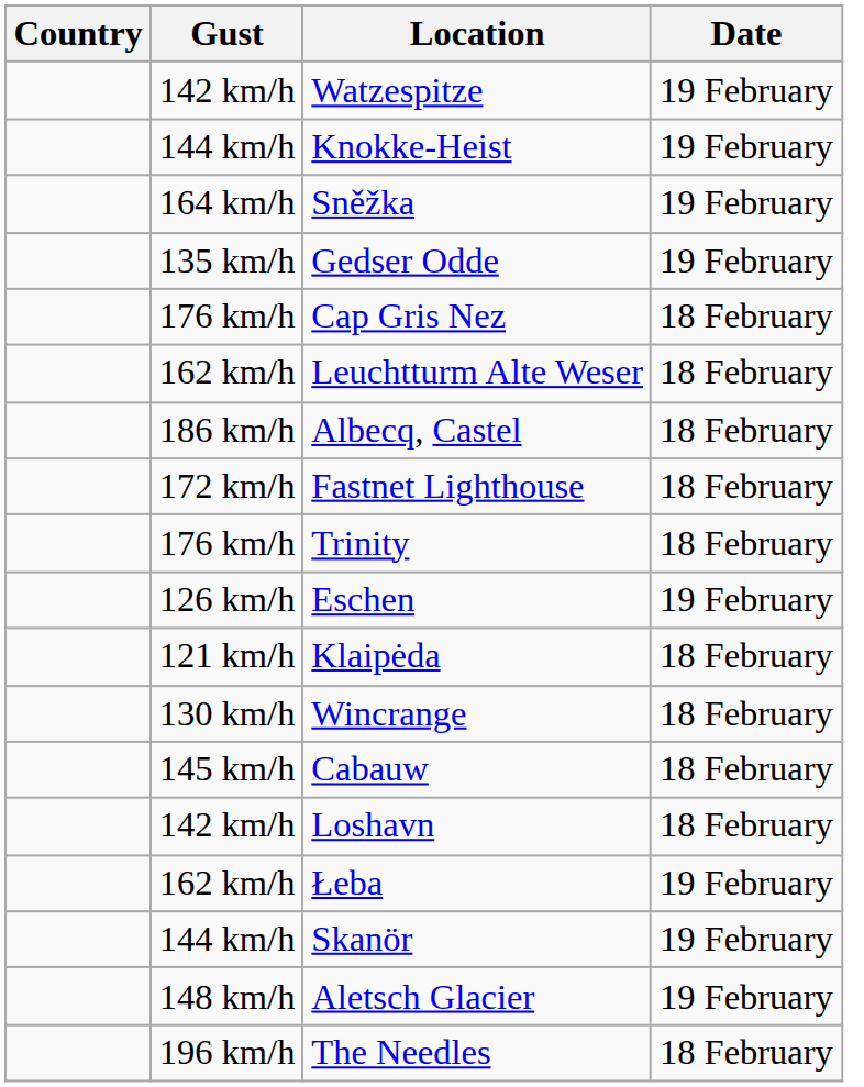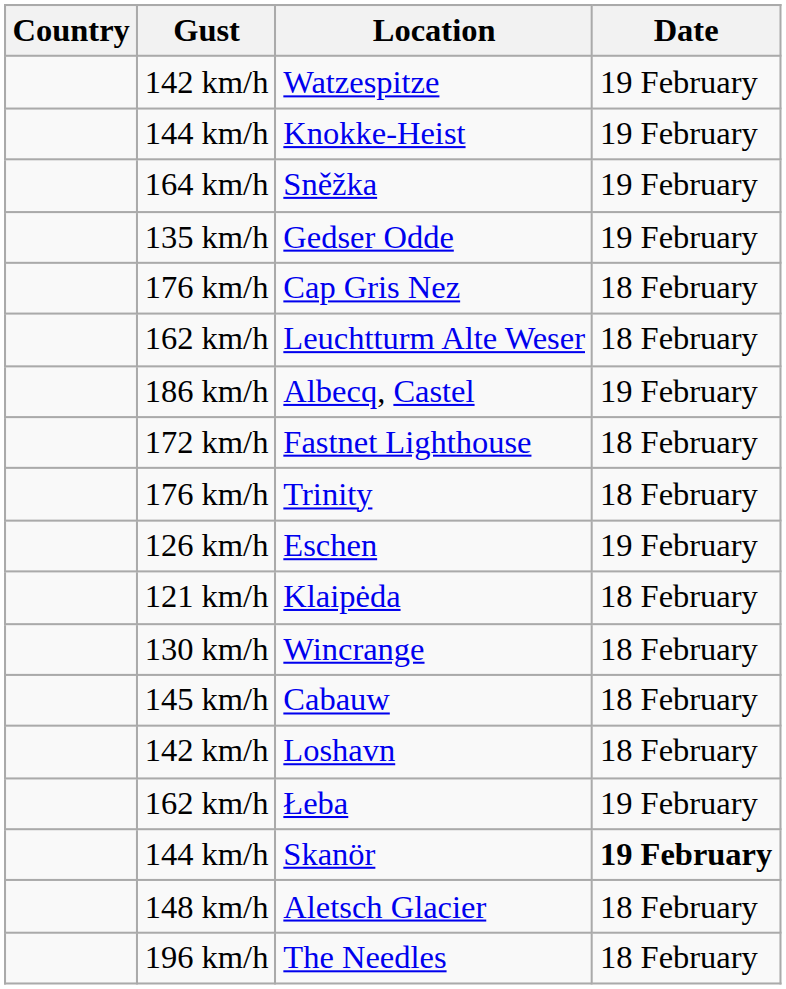 <table class="wikitable sortable">
 <tr>
 <th>Country</th>
 <th>Gust</th>
 <th>Location</th>
 <th>Date</th>
 </tr>
 <tr>
 <td></td>
 <td>142 km/h</td>
 <td><a href='#'>Watzespitze</a></td>
 <td>19 February</td>
 </tr>
 <tr>
 <td></td>
 <td>144 km/h</td>
 <td><a href='#'>Knokke-Heist</a></td>
 <td>19 February</td>
 </tr>
 <tr>
 <td></td>
 <td>164 km/h</td>
 <td><a href='#'>Sněžka</a></td>
 <td>19 February</td>
 </tr>
 <tr>
 <td></td>
 <td>135 km/h</td>
 <td><a href='#'>Gedser Odde</a></td>
 <td>19 February</td>
 </tr>
 <tr>
 <td></td>
 <td>176 km/h</td>
 <td><a href='#'>Cap Gris Nez</a></td>
 <td>18 February</td>
 </tr>
 <tr>
 <td></td>
 <td>162 km/h</td>
 <td><a href='#'>Leuchtturm Alte Weser</a></td>
 <td>18 February</td>
 </tr>
 <tr>
 <td></td>
 <td>186 km/h</td>
 <td><a href='#'>Albecq</a>, <a href='#'>Castel</a></td>
-<td>18 February</td>
+<td>19 February</td>
 </tr>
 <tr>
 <td></td>
 <td>172 km/h</td>
 <td><a href='#'>Fastnet Lighthouse</a></td>
 <td>18 February</td>
 </tr>
 <tr>
 <td></td>
 <td>176 km/h</td>
 <td><a href='#'>Trinity</a></td>
 <td>18 February</td>
 </tr>
 <tr>
 <td></td>
 <td>126 km/h</td>
 <td><a href='#'>Eschen</a></td>
 <td>19 February</td>
 </tr>
 <tr>
 <td></td>
 <td>121 km/h</td>
 <td><a href='#'>Klaipėda</a></td>
 <td>18 February</td>
 </tr>
 <tr>
 <td></td>
 <td>130 km/h</td>
 <td><a href='#'>Wincrange</a></td>
 <td>18 February</td>
 </tr>
 <tr>
 <td></td>
 <td>145 km/h</td>
 <td><a href='#'>Cabauw</a></td>
 <td>18 February</td>
 </tr>
 <tr>
 <td></td>
 <td>142 km/h</td>
 <td><a href='#'>Loshavn</a></td>
 <td>18 February</td>
 </tr>
 <tr>
 <td></td>
 <td>162 km/h</td>
 <td><a href='#'>Łeba</a></td>
 <td>19 February</td>
 </tr>
 <tr>
 <td></td>
 <td>144 km/h</td>
 <td><a href='#'>Skanör</a></td>
-<td>19 February</td>
+<td><strong>19 February</strong></td>
 </tr>
 <tr>
 <td></td>
 <td>148 km/h</td>
 <td><a href='#'>Aletsch Glacier</a></td>
-<td>19 February</td>
+<td>18 February</td>
 </tr>
 <tr>
 <td></td>
 <td>196 km/h</td>
 <td><a href='#'>The Needles</a></td>
 <td>18 February</td>
 </tr>
 </table>
